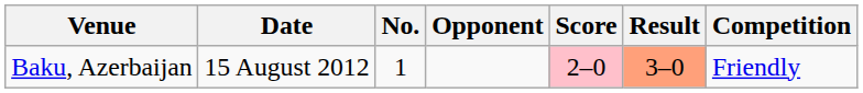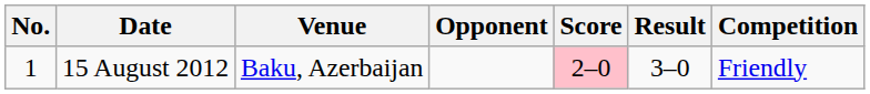 <table class="wikitable sortable">
 <tr>
+<th scope="col">No.</th>
+<th scope="col">Date</th>
 <th scope="col">Venue</th>
-<th scope="col">Date</th>
-<th scope="col">No.</th>
 <th scope="col">Opponent</th>
 <th scope="col">Score</th>
 <th scope="col">Result</th>
 <th scope="col">Competition</th>
 </tr>
 <tr>
+<td align="center">1</td>
+<td>15 August 2012</td>
 <td><a href='#'>Baku</a>, Azerbaijan</td>
-<td>15 August 2012</td>
-<td align="center">1</td>
 <td></td>
 <td align="center" style="background: pink;">2–0</td>
-<td align="center" style="background: lightsalmon;">3–0</td>
+<td align="center">3–0</td>
 <td><a href='#'>Friendly</a></td>
 </tr>
 </table>
